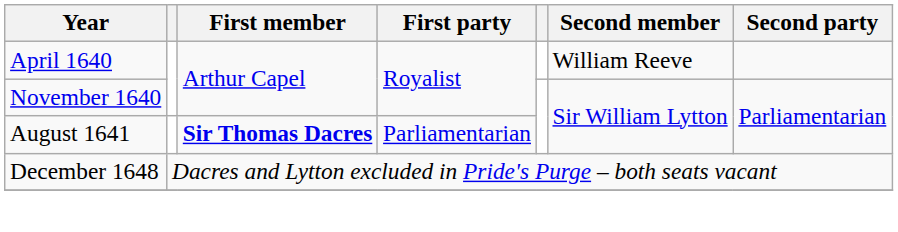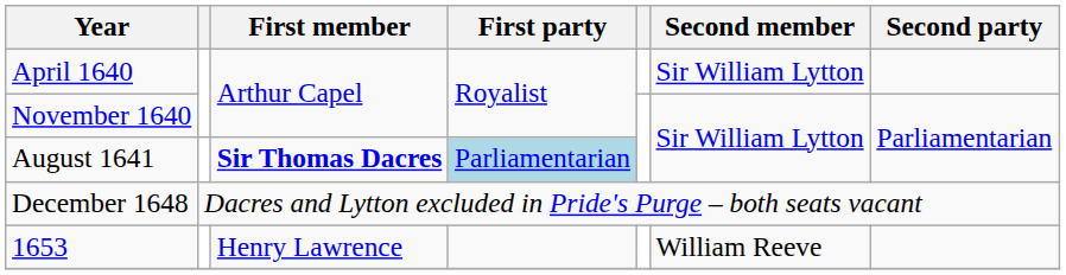 <table class="wikitable">
 <tr>
 <th>Year</th>
 <th></th>
 <th>First member</th>
 <th>First party</th>
 <th></th>
 <th>Second member</th>
 <th>Second party</th>
 </tr>
 <tr>
 <td><a href='#'>April 1640</a></td>
 <td rowspan="2" style="color:inherit;background-color: white"></td>
 <td rowspan="2"><a href='#'>Arthur Capel</a></td>
 <td rowspan="2"><a href='#'>Royalist</a></td>
 <td style="color:inherit;background-color: white"></td>
-<td>William Reeve</td>
+<td><a href='#'>Sir William Lytton</a></td>
 <td></td>
 </tr>
 <tr>
 <td><a href='#'>November 1640</a></td>
 <td rowspan="2" style="color:inherit;background-color: white"></td>
 <td rowspan="2"><a href='#'>Sir William Lytton</a></td>
 <td rowspan="2"><a href='#'>Parliamentarian</a></td>
 </tr>
 <tr>
 <td>August 1641</td>
 <td style="color:inherit;background-color: white"></td>
 <td><strong><a href='#'>Sir Thomas Dacres</a></strong></td>
-<td><a href='#'>Parliamentarian</a></td>
+<td style="background: lightblue;"><a href='#'>Parliamentarian</a></td>
 </tr>
 <tr>
 <td>December 1648</td>
 <td colspan="6"><em>Dacres and Lytton excluded in <a href='#'>Pride's Purge</a> – both seats vacant</em></td>
 </tr>
 <tr>
+<td><a href='#'>1653</a></td>
+<td style="color:inherit;background-color: white"></td>
+<td><a href='#'>Henry Lawrence</a></td>
+<td></td>
+<td style="color:inherit;background-color: white"></td>
+<td>William Reeve</td>
+<td></td>
+</tr>
+<tr>
 </tr>
 </table>
